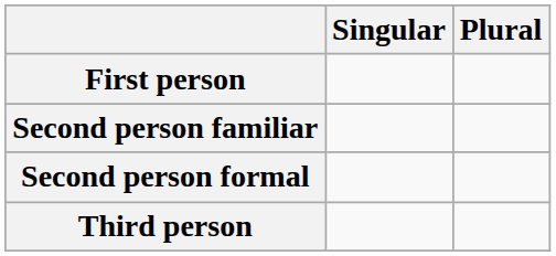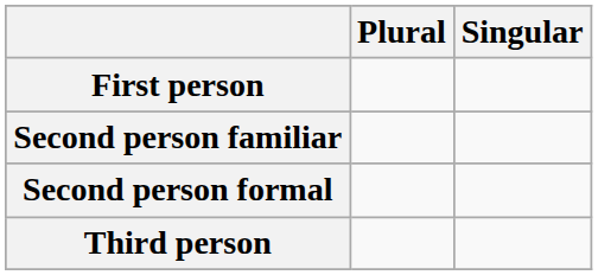 <table class="wikitable">
 <tr>
 <th></th>
+<th>Plural</th>
 <th>Singular</th>
-<th>Plural</th>
 </tr>
 <tr>
 <th>First person</th>
 <td></td>
 <td></td>
 </tr>
 <tr>
 <th>Second person familiar</th>
+<td></td>
 <td><br></td>
-<td></td>
 </tr>
 <tr>
 <th>Second person formal</th>
 <td></td>
 <td></td>
 </tr>
 <tr>
 <th>Third person</th>
 <td></td>
 <td></td>
 </tr>
 </table>
